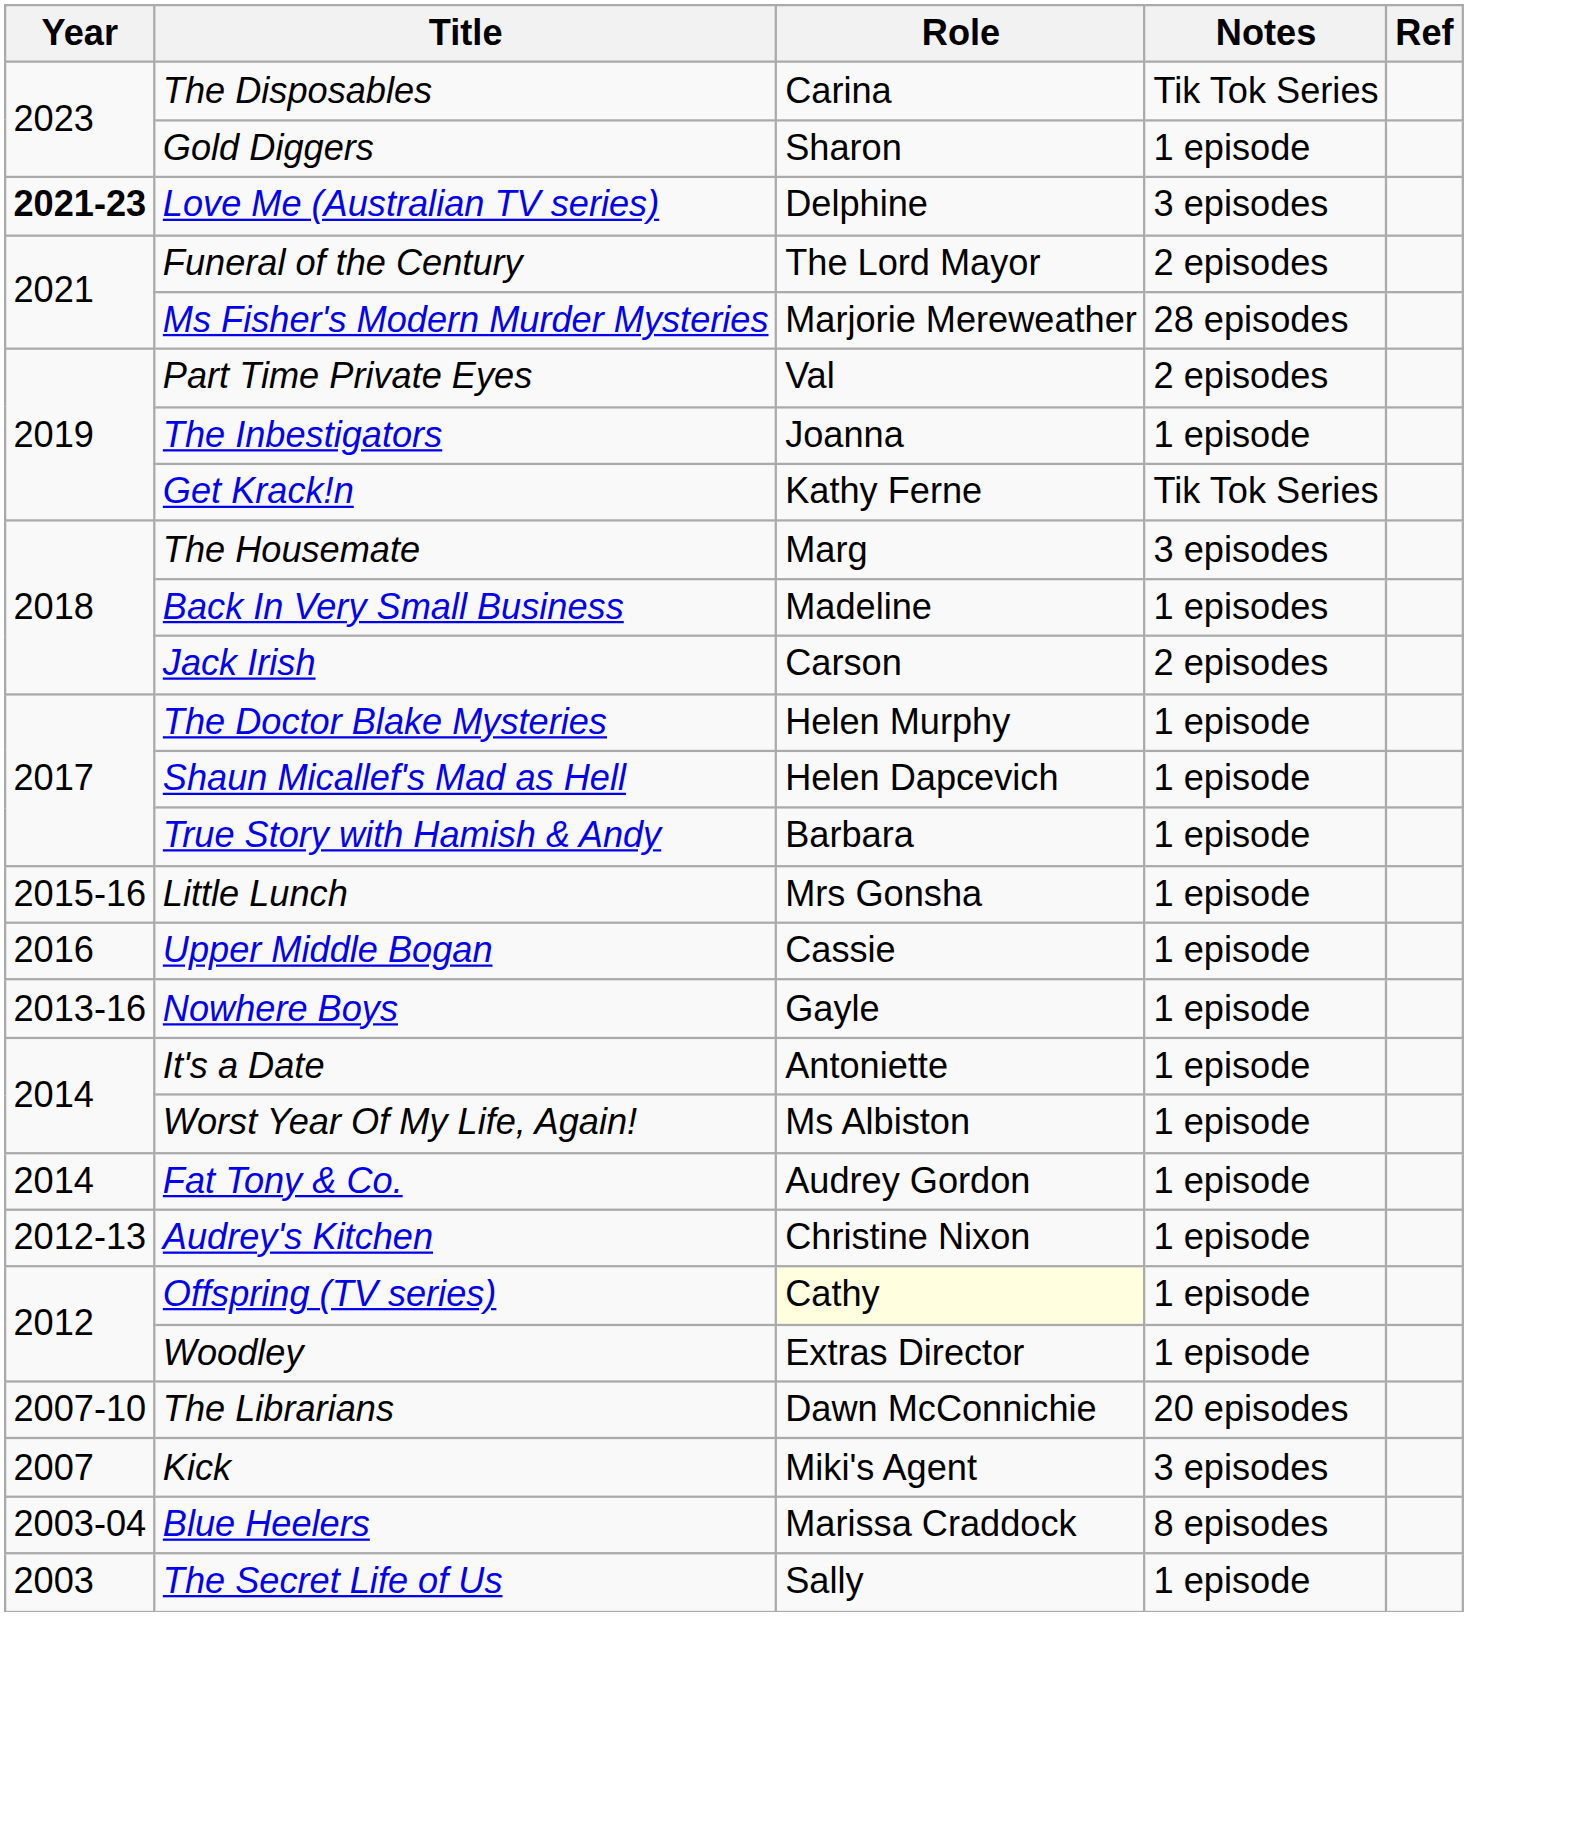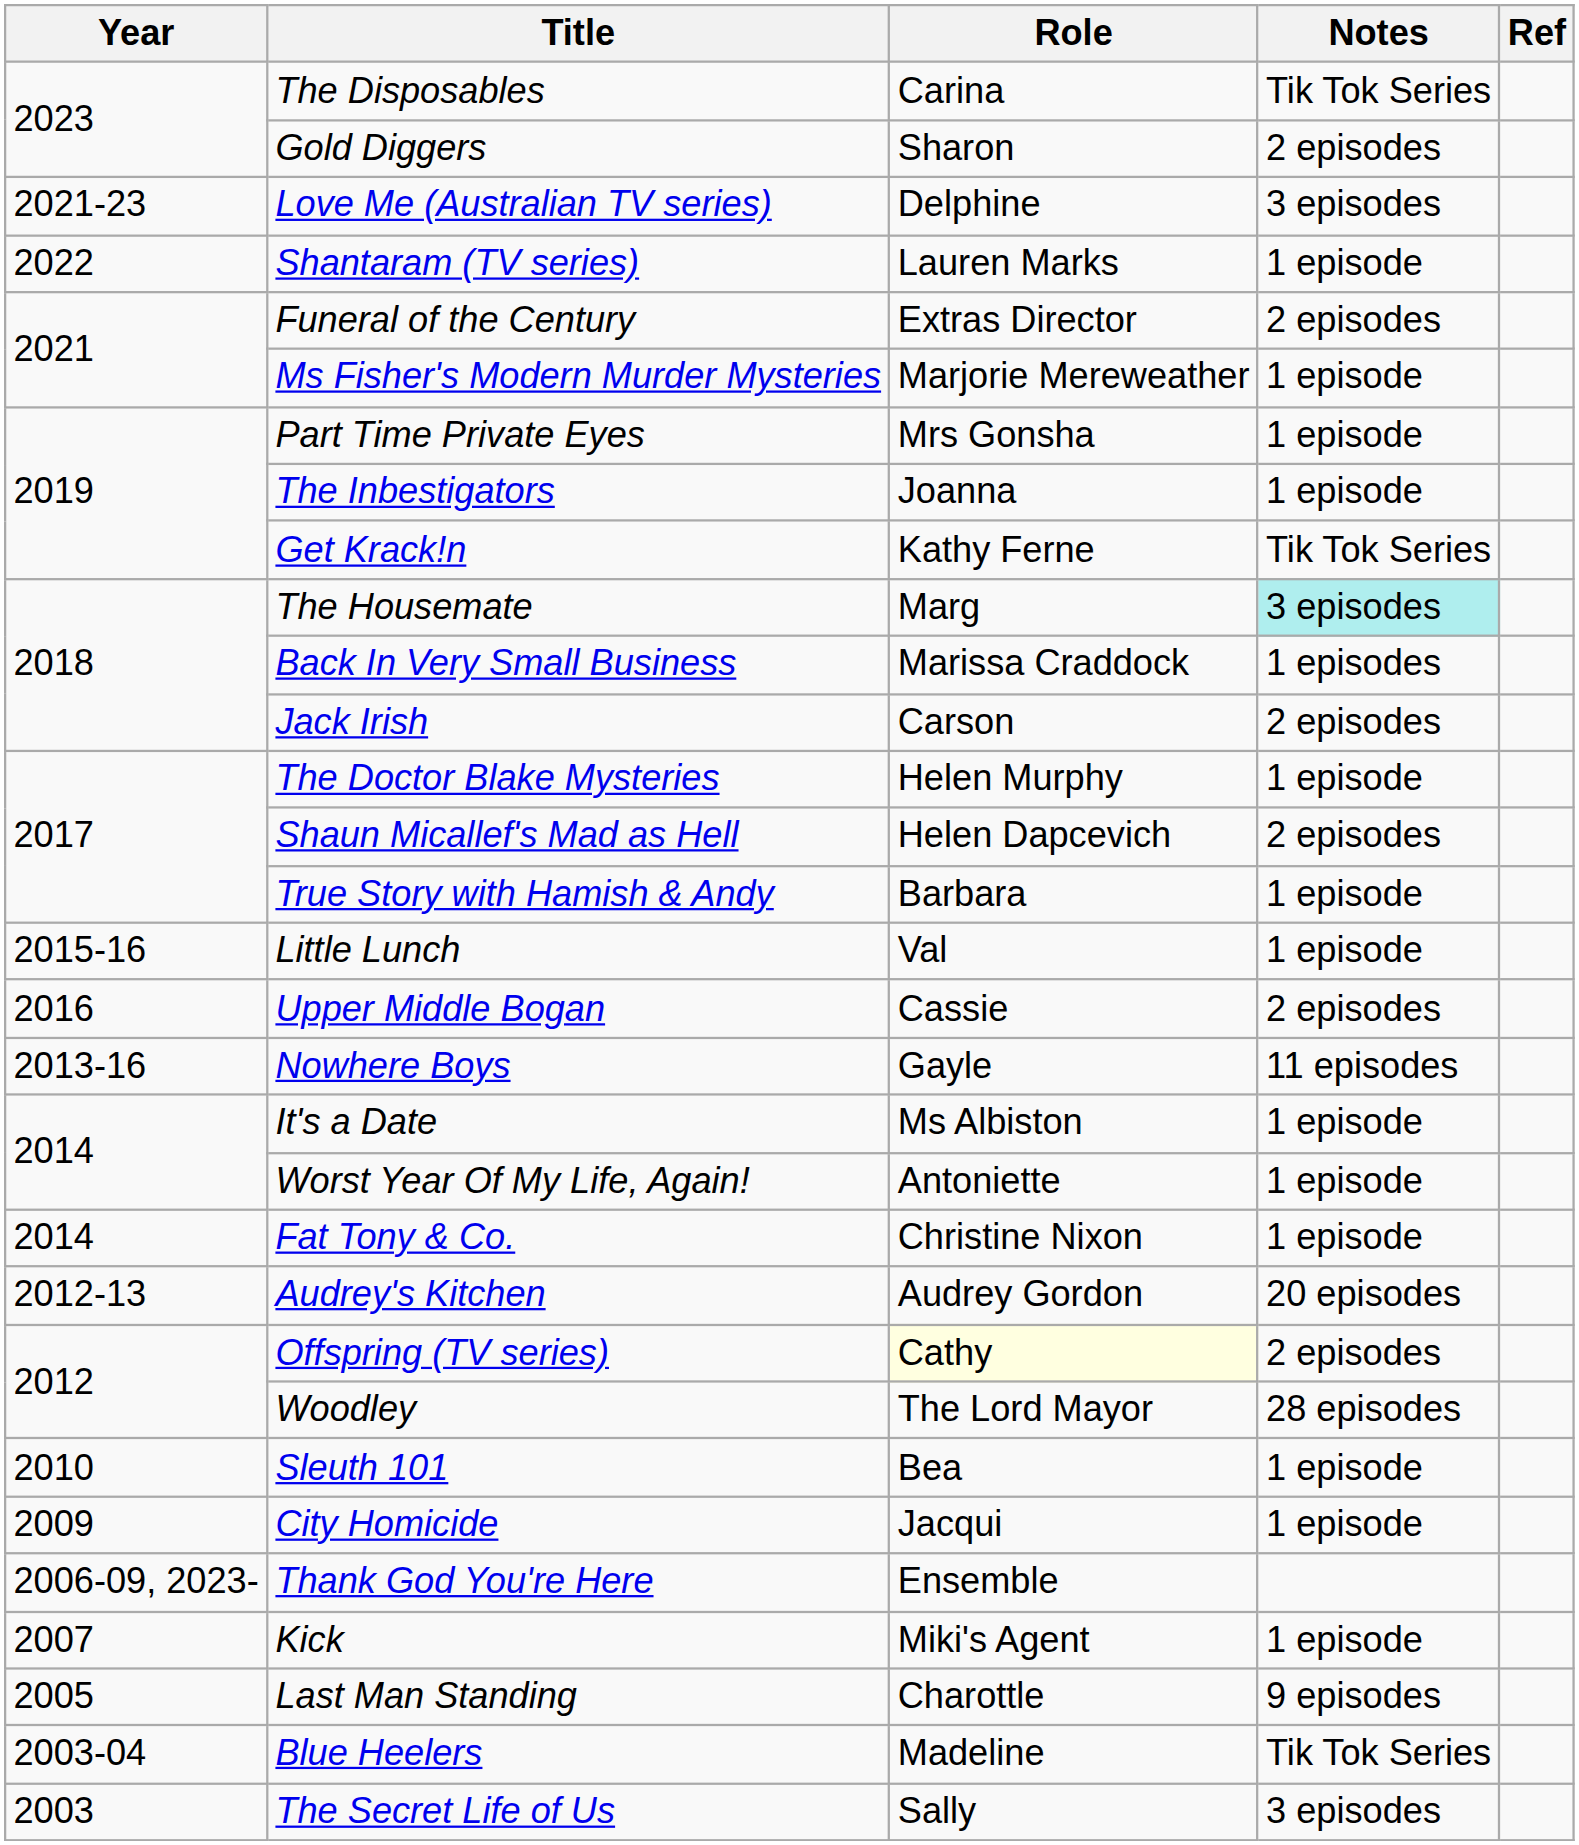 <table class="wikitable sortable">
 <tr>
 <th>Year</th>
 <th>Title</th>
 <th>Role</th>
 <th>Notes</th>
 <th>Ref</th>
 </tr>
 <tr>
 <td rowspan="2">2023</td>
 <td><em>The Disposables</em></td>
 <td>Carina</td>
 <td>Tik Tok Series</td>
 <td></td>
 </tr>
 <tr>
 <td><em>Gold Diggers</em></td>
 <td>Sharon</td>
-<td>1 episode</td>
+<td>2 episodes</td>
 <td></td>
 </tr>
 <tr>
-<td><strong>2021-23</strong></td>
+<td>2021-23</td>
 <td><em><a href='#'>Love Me (Australian TV series)</a></em></td>
 <td>Delphine</td>
 <td>3 episodes</td>
 <td></td>
 </tr>
 <tr>
+<td>2022</td>
+<td><em><a href='#'>Shantaram (TV series)</a></em></td>
+<td>Lauren Marks</td>
+<td>1 episode</td>
+<td></td>
+</tr>
+<tr>
 <td rowspan="2">2021</td>
 <td><em>Funeral of the Century</em></td>
-<td>The Lord Mayor</td>
+<td>Extras Director</td>
 <td>2 episodes</td>
 <td></td>
 </tr>
 <tr>
 <td><em><a href='#'>Ms Fisher's Modern Murder Mysteries</a></em></td>
 <td>Marjorie Mereweather</td>
-<td>28 episodes</td>
+<td>1 episode</td>
 <td></td>
 </tr>
 <tr>
 <td rowspan="3">2019</td>
 <td><em>Part Time Private Eyes</em></td>
-<td>Val</td>
-<td>2 episodes</td>
+<td>Mrs Gonsha</td>
+<td>1 episode</td>
 <td></td>
 </tr>
 <tr>
 <td><em><a href='#'>The Inbestigators</a></em></td>
 <td>Joanna</td>
 <td>1 episode</td>
 <td></td>
 </tr>
 <tr>
 <td><em><a href='#'>Get Krack!n</a></em></td>
 <td>Kathy Ferne</td>
 <td>Tik Tok Series</td>
 <td></td>
 </tr>
 <tr>
 <td rowspan="3">2018</td>
 <td><em>The Housemate</em></td>
 <td>Marg</td>
-<td>3 episodes</td>
+<td style="background: paleturquoise;">3 episodes</td>
 <td></td>
 </tr>
 <tr>
 <td><em><a href='#'>Back In Very Small Business</a></em></td>
-<td>Madeline</td>
+<td>Marissa Craddock</td>
 <td>1 episodes</td>
 <td></td>
 </tr>
 <tr>
 <td><em><a href='#'>Jack Irish</a></em></td>
 <td>Carson</td>
 <td>2 episodes</td>
 <td></td>
 </tr>
 <tr>
 <td rowspan="3">2017</td>
 <td><em><a href='#'>The Doctor Blake Mysteries</a></em></td>
 <td>Helen Murphy</td>
 <td>1 episode</td>
 <td></td>
 </tr>
 <tr>
 <td><em><a href='#'>Shaun Micallef's Mad as Hell</a></em></td>
 <td>Helen Dapcevich</td>
-<td>1 episode</td>
+<td>2 episodes</td>
 <td></td>
 </tr>
 <tr>
 <td><em><a href='#'>True Story with Hamish & Andy</a></em></td>
 <td>Barbara</td>
 <td>1 episode</td>
 <td></td>
 </tr>
 <tr>
 <td>2015-16</td>
 <td><em>Little Lunch</em></td>
-<td>Mrs Gonsha</td>
+<td>Val</td>
 <td>1 episode</td>
 <td></td>
 </tr>
 <tr>
 <td>2016</td>
 <td><em><a href='#'>Upper Middle Bogan</a></em></td>
 <td>Cassie</td>
-<td>1 episode</td>
+<td>2 episodes</td>
 <td></td>
 </tr>
 <tr>
 <td>2013-16</td>
 <td><em><a href='#'>Nowhere Boys</a></em></td>
 <td>Gayle</td>
-<td>1 episode</td>
+<td>11 episodes</td>
 <td></td>
 </tr>
 <tr>
 <td rowspan="2">2014</td>
 <td><em>It's a Date</em></td>
-<td>Antoniette</td>
+<td>Ms Albiston</td>
 <td>1 episode</td>
 <td></td>
 </tr>
 <tr>
 <td><em>Worst Year Of My Life, Again!</em></td>
-<td>Ms Albiston</td>
+<td>Antoniette</td>
 <td>1 episode</td>
 <td></td>
 </tr>
 <tr>
 <td>2014</td>
 <td><em><a href='#'>Fat Tony & Co.</a></em></td>
-<td>Audrey Gordon</td>
+<td>Christine Nixon</td>
 <td>1 episode</td>
 <td></td>
 </tr>
 <tr>
 <td>2012-13</td>
 <td><em><a href='#'>Audrey's Kitchen</a></em></td>
-<td>Christine Nixon</td>
-<td>1 episode</td>
+<td>Audrey Gordon</td>
+<td>20 episodes</td>
 <td></td>
 </tr>
 <tr>
 <td rowspan="2">2012</td>
 <td><em><a href='#'>Offspring (TV series)</a></em></td>
 <td style="background: lightyellow;">Cathy</td>
+<td>2 episodes</td>
+<td></td>
+</tr>
+<tr>
+<td><em>Woodley</em></td>
+<td>The Lord Mayor</td>
+<td>28 episodes</td>
+<td></td>
+</tr>
+<tr>
+<td>2010</td>
+<td><em><a href='#'>Sleuth 101</a></em></td>
+<td>Bea</td>
 <td>1 episode</td>
 <td></td>
 </tr>
 <tr>
-<td><em>Woodley</em></td>
-<td>Extras Director</td>
+<td>2009</td>
+<td><em><a href='#'>City Homicide</a></em></td>
+<td>Jacqui</td>
 <td>1 episode</td>
 <td></td>
 </tr>
 <tr>
-<td>2007-10</td>
-<td><em>The Librarians</em></td>
-<td>Dawn McConnichie</td>
-<td>20 episodes</td>
+<td>2006-09, 2023-</td>
+<td><em><a href='#'>Thank God You're Here</a></em></td>
+<td>Ensemble</td>
+<td></td>
 <td></td>
 </tr>
 <tr>
 <td>2007</td>
 <td><em>Kick</em></td>
 <td>Miki's Agent</td>
-<td>3 episodes</td>
+<td>1 episode</td>
+<td></td>
+</tr>
+<tr>
+<td>2005</td>
+<td><em>Last Man Standing</em></td>
+<td>Charottle</td>
+<td>9 episodes</td>
 <td></td>
 </tr>
 <tr>
 <td>2003-04</td>
 <td><em><a href='#'>Blue Heelers</a></em></td>
-<td>Marissa Craddock</td>
-<td>8 episodes</td>
+<td>Madeline</td>
+<td>Tik Tok Series</td>
 <td></td>
 </tr>
 <tr>
 <td>2003</td>
 <td><em><a href='#'>The Secret Life of Us</a></em></td>
 <td>Sally</td>
-<td>1 episode</td>
+<td>3 episodes</td>
 <td></td>
 </tr>
 </table>
